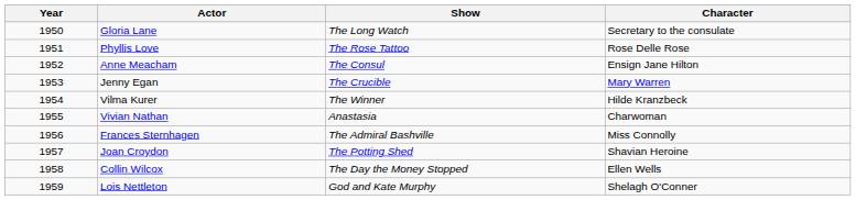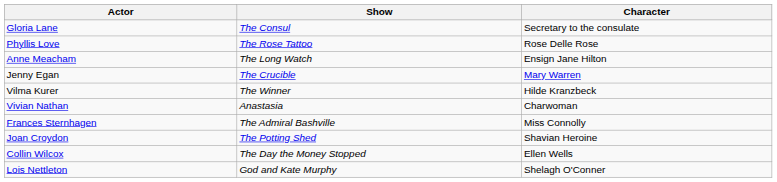 <table class="wikitable" style="width:98%;">
 <tr style="background:#bebebe;">
-<th style="width:11%;">Year</th>
 <th style="width:27%;">Actor</th>
 <th style="width:33%;">Show</th>
 <th style="width:29%;">Character</th>
 </tr>
 <tr>
-<td align="center">1950</td>
 <td><a href='#'>Gloria Lane</a></td>
-<td><em>The Long Watch</em></td>
+<td><em><a href='#'>The Consul</a></em></td>
 <td>Secretary to the consulate</td>
 </tr>
 <tr>
-<td align="center">1951</td>
 <td><a href='#'>Phyllis Love</a></td>
 <td><em><a href='#'>The Rose Tattoo</a></em></td>
 <td>Rose Delle Rose</td>
 </tr>
 <tr>
-<td align="center">1952</td>
 <td><a href='#'>Anne Meacham</a></td>
-<td><em><a href='#'>The Consul</a></em></td>
+<td><em>The Long Watch</em></td>
 <td>Ensign Jane Hilton</td>
 </tr>
 <tr>
-<td align="center">1953</td>
 <td>Jenny Egan</td>
 <td><em><a href='#'>The Crucible</a></em></td>
 <td><a href='#'>Mary Warren</a></td>
 </tr>
 <tr>
-<td align="center">1954</td>
 <td>Vilma Kurer</td>
 <td><em>The Winner</em></td>
 <td>Hilde Kranzbeck</td>
 </tr>
 <tr>
-<td align="center">1955</td>
 <td><a href='#'>Vivian Nathan</a></td>
 <td><em>Anastasia</em></td>
 <td>Charwoman</td>
 </tr>
 <tr>
-<td align="center">1956</td>
 <td><a href='#'>Frances Sternhagen</a></td>
 <td><em>The Admiral Bashville</em></td>
 <td>Miss Connolly</td>
 </tr>
 <tr>
-<td align="center">1957</td>
 <td><a href='#'>Joan Croydon</a></td>
 <td><em><a href='#'>The Potting Shed</a></em></td>
 <td>Shavian Heroine</td>
 </tr>
 <tr>
-<td align="center">1958</td>
 <td><a href='#'>Collin Wilcox</a></td>
 <td><em>The Day the Money Stopped</em></td>
 <td>Ellen Wells</td>
 </tr>
 <tr>
-<td align="center">1959</td>
 <td><a href='#'>Lois Nettleton</a></td>
 <td><em>God and Kate Murphy</em></td>
 <td>Shelagh O'Conner</td>
 </tr>
 </table>
